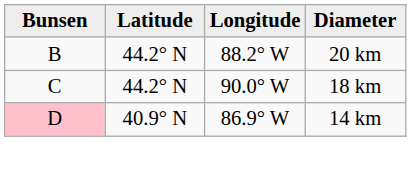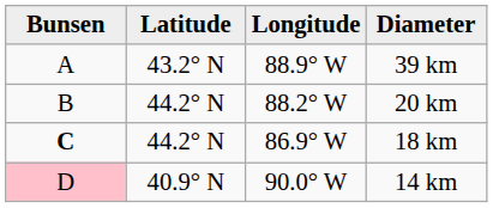 <table class="wikitable">
 <tr>
 <th width="25%" style="background:#eeeeee;">Bunsen</th>
 <th width="25%" style="background:#eeeeee;">Latitude</th>
 <th width="25%" style="background:#eeeeee;">Longitude</th>
 <th width="25%" style="background:#eeeeee;">Diameter</th>
 </tr>
 <tr>
+<td align="center">A</td>
+<td align="center">43.2° N</td>
+<td align="center">88.9° W</td>
+<td align="center">39 km</td>
+</tr>
+<tr>
 <td align="center">B</td>
 <td align="center">44.2° N</td>
 <td align="center">88.2° W</td>
 <td align="center">20 km</td>
 </tr>
 <tr>
-<td align="center">C</td>
+<td align="center"><strong>C</strong></td>
 <td align="center">44.2° N</td>
-<td align="center">90.0° W</td>
+<td align="center">86.9° W</td>
 <td align="center">18 km</td>
 </tr>
 <tr>
 <td align="center" style="background: pink;">D</td>
 <td align="center">40.9° N</td>
-<td align="center">86.9° W</td>
+<td align="center">90.0° W</td>
 <td align="center">14 km</td>
 </tr>
 </table>
